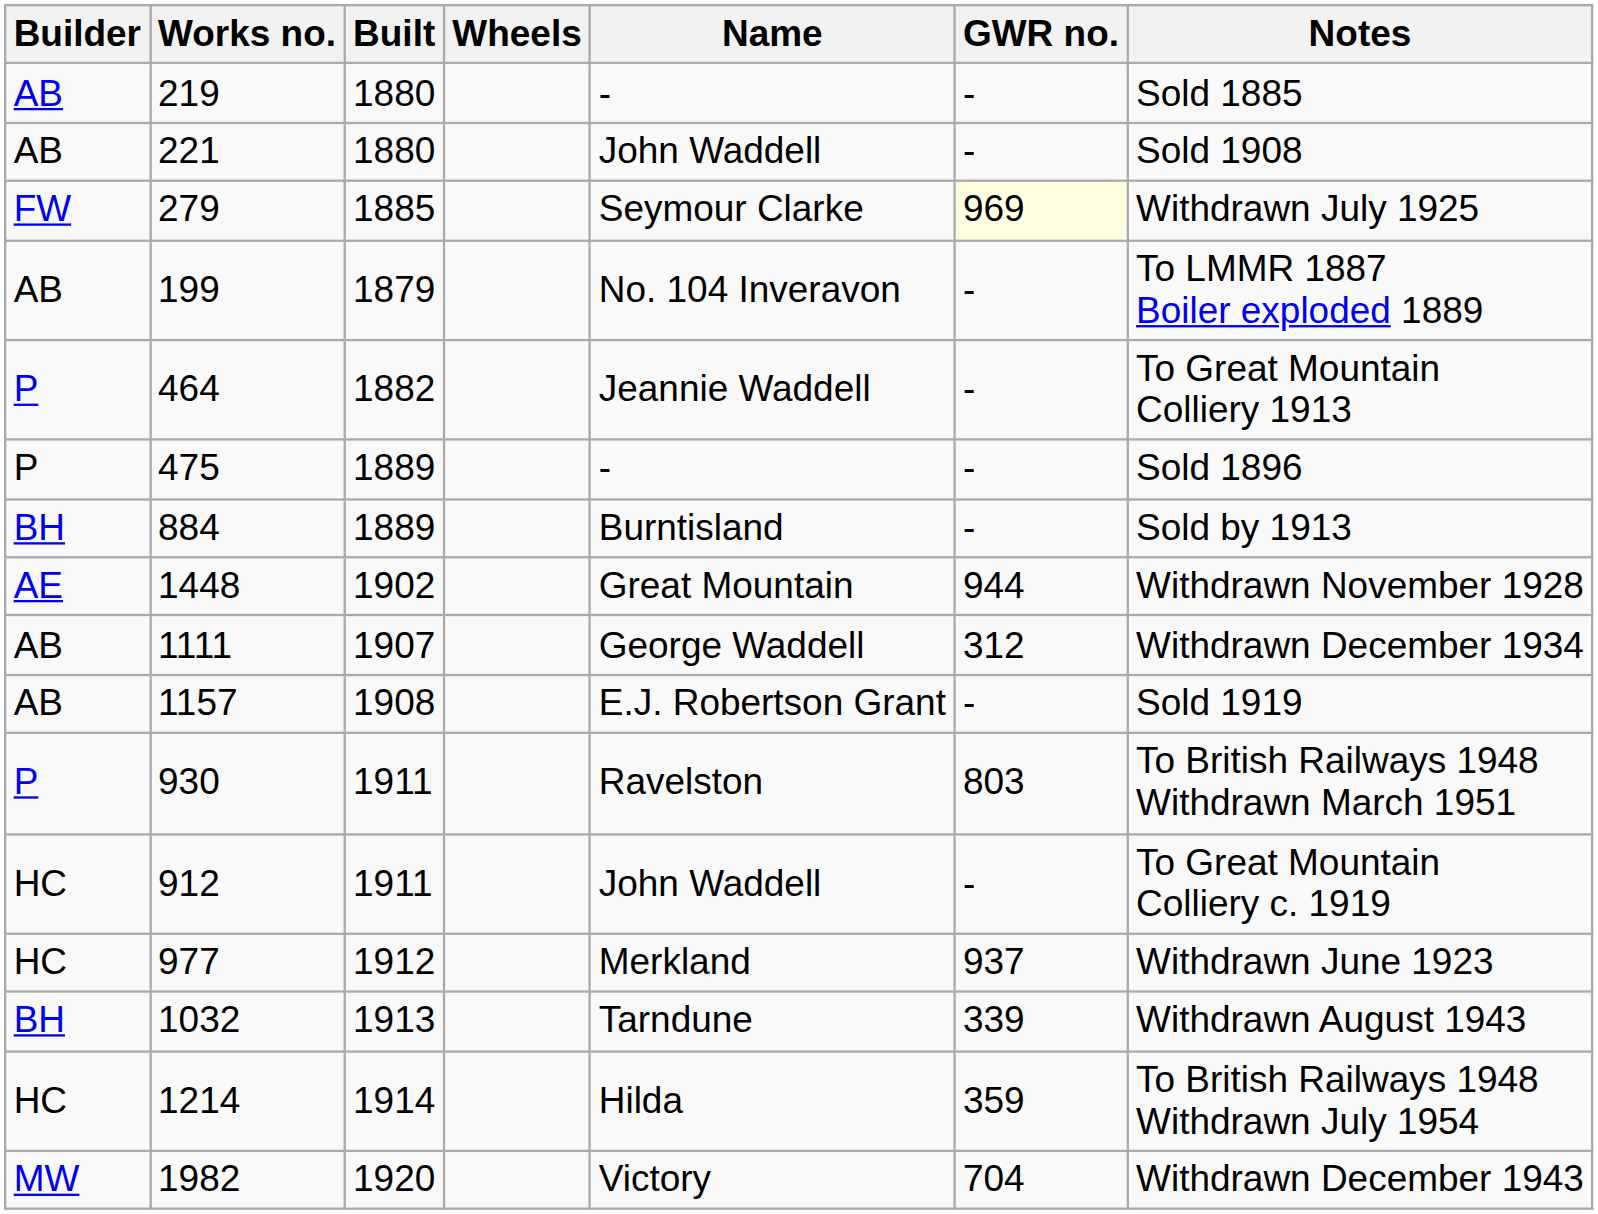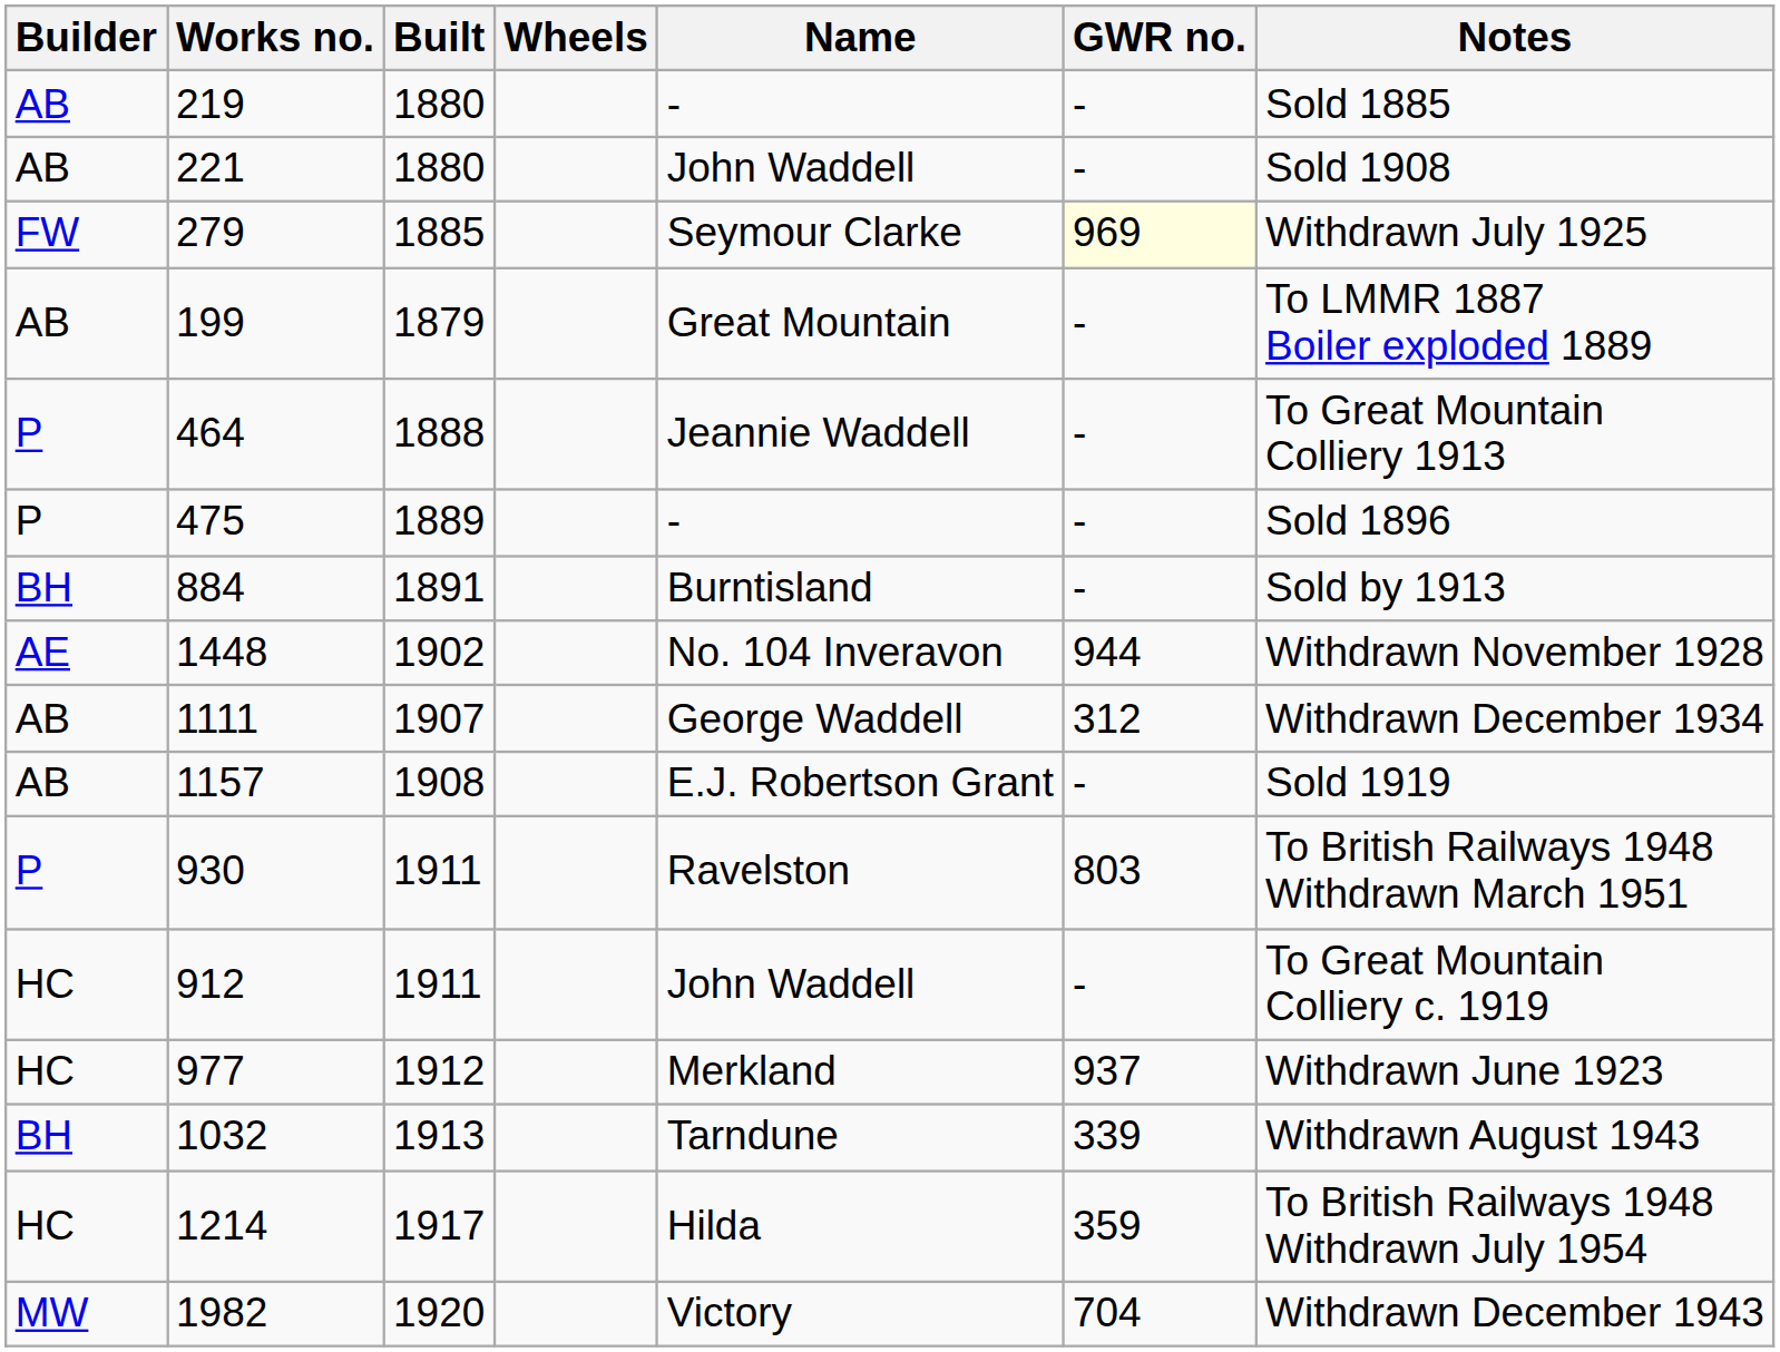 <table class="wikitable">
 <tr>
 <th>Builder</th>
 <th>Works no.</th>
 <th>Built</th>
 <th>Wheels</th>
 <th>Name</th>
 <th>GWR no.</th>
 <th>Notes</th>
 </tr>
 <tr>
 <td><a href='#'>AB</a></td>
 <td>219</td>
 <td>1880</td>
 <td></td>
 <td>-</td>
 <td>-</td>
 <td>Sold 1885</td>
 </tr>
 <tr>
 <td>AB</td>
 <td>221</td>
 <td>1880</td>
 <td></td>
 <td>John Waddell</td>
 <td>-</td>
 <td>Sold 1908</td>
 </tr>
 <tr>
 <td><a href='#'>FW</a></td>
 <td>279</td>
 <td>1885</td>
 <td></td>
 <td>Seymour Clarke</td>
 <td style="background: lightyellow;">969</td>
 <td>Withdrawn July 1925</td>
 </tr>
 <tr>
 <td>AB</td>
 <td>199</td>
 <td>1879</td>
 <td></td>
-<td>No. 104 Inveravon</td>
+<td>Great Mountain</td>
 <td>-</td>
 <td>To LMMR 1887 <br> <a href='#'>Boiler exploded</a> 1889</td>
 </tr>
 <tr>
 <td><a href='#'>P</a></td>
 <td>464</td>
-<td>1882</td>
+<td>1888</td>
 <td></td>
 <td>Jeannie Waddell</td>
 <td>-</td>
 <td>To Great Mountain <br> Colliery 1913</td>
 </tr>
 <tr>
 <td>P</td>
 <td>475</td>
 <td>1889</td>
 <td></td>
 <td>-</td>
 <td>-</td>
 <td>Sold 1896</td>
 </tr>
 <tr>
 <td><a href='#'>BH</a></td>
 <td>884</td>
-<td>1889</td>
+<td>1891</td>
 <td></td>
 <td>Burntisland</td>
 <td>-</td>
 <td>Sold by 1913</td>
 </tr>
 <tr>
 <td><a href='#'>AE</a></td>
 <td>1448</td>
 <td>1902</td>
 <td></td>
-<td>Great Mountain</td>
+<td>No. 104 Inveravon</td>
 <td>944</td>
 <td>Withdrawn November 1928</td>
 </tr>
 <tr>
 <td>AB</td>
 <td>1111</td>
 <td>1907</td>
 <td></td>
 <td>George Waddell</td>
 <td>312</td>
 <td>Withdrawn December 1934</td>
 </tr>
 <tr>
 <td>AB</td>
 <td>1157</td>
 <td>1908</td>
 <td></td>
 <td>E.J. Robertson Grant</td>
 <td>-</td>
 <td>Sold 1919</td>
 </tr>
 <tr>
 <td><a href='#'>P</a></td>
 <td>930</td>
 <td>1911</td>
 <td></td>
 <td>Ravelston</td>
 <td>803</td>
 <td>To British Railways 1948 <br> Withdrawn March 1951</td>
 </tr>
 <tr>
 <td>HC</td>
 <td>912</td>
 <td>1911</td>
 <td></td>
 <td>John Waddell</td>
 <td>-</td>
 <td>To Great Mountain <br> Colliery c. 1919</td>
 </tr>
 <tr>
 <td>HC</td>
 <td>977</td>
 <td>1912</td>
 <td></td>
 <td>Merkland</td>
 <td>937</td>
 <td>Withdrawn June 1923</td>
 </tr>
 <tr>
 <td><a href='#'>BH</a></td>
 <td>1032</td>
 <td>1913</td>
 <td></td>
 <td>Tarndune</td>
 <td>339</td>
 <td>Withdrawn August 1943</td>
 </tr>
 <tr>
 <td>HC</td>
 <td>1214</td>
-<td>1914</td>
+<td>1917</td>
 <td></td>
 <td>Hilda</td>
 <td>359</td>
 <td>To British Railways 1948 <br> Withdrawn July 1954</td>
 </tr>
 <tr>
 <td><a href='#'>MW</a></td>
 <td>1982</td>
 <td>1920</td>
 <td></td>
 <td>Victory</td>
 <td>704</td>
 <td>Withdrawn December 1943</td>
 </tr>
 </table>
